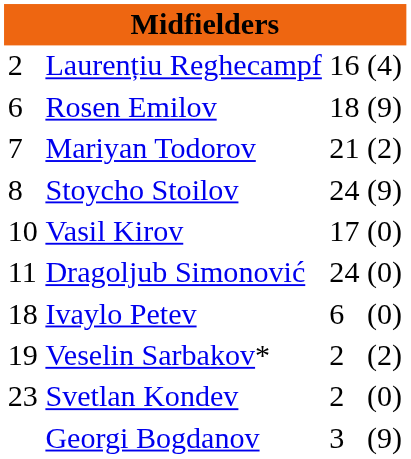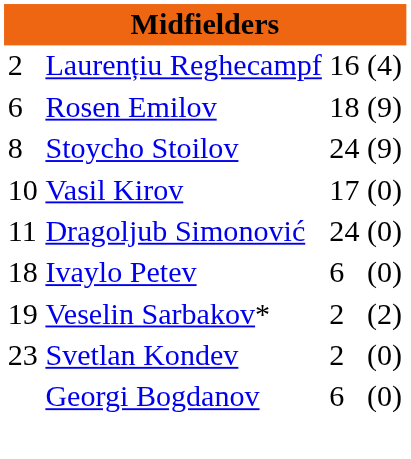 <table class="toccolours" border="0" cellpadding="2" cellspacing="0" align="left" style="margin:0.5em;">
 <tr>
 <th colspan="4" align="center" bgcolor="#ee6611"><span>Midfielders</span></th>
 </tr>
 <tr>
 <td>2</td>
 <td> <a href='#'>Laurențiu Reghecampf</a></td>
 <td>16</td>
 <td>(4)</td>
 </tr>
 <tr>
 <td>6</td>
 <td> <a href='#'>Rosen Emilov</a></td>
 <td>18</td>
 <td>(9)</td>
-</tr>
-<tr>
-<td>7</td>
-<td> <a href='#'>Mariyan Todorov</a></td>
-<td>21</td>
-<td>(2)</td>
 </tr>
 <tr>
 <td>8</td>
 <td> <a href='#'>Stoycho Stoilov</a></td>
 <td>24</td>
 <td>(9)</td>
 </tr>
 <tr>
 <td>10</td>
 <td> <a href='#'>Vasil Kirov</a></td>
 <td>17</td>
 <td>(0)</td>
 </tr>
 <tr>
 <td>11</td>
 <td> <a href='#'>Dragoljub Simonović</a></td>
 <td>24</td>
 <td>(0)</td>
 </tr>
 <tr>
 <td>18</td>
 <td> <a href='#'>Ivaylo Petev</a></td>
 <td>6</td>
 <td>(0)</td>
 </tr>
 <tr>
 <td>19</td>
 <td> <a href='#'>Veselin Sarbakov</a>*</td>
 <td>2</td>
 <td>(2)</td>
 </tr>
 <tr>
 <td>23</td>
 <td> <a href='#'>Svetlan Kondev</a></td>
 <td>2</td>
 <td>(0)</td>
 </tr>
 <tr>
 <td></td>
 <td> <a href='#'>Georgi Bogdanov</a></td>
-<td>3</td>
-<td>(9)</td>
+<td>6</td>
+<td>(0)</td>
 </tr>
 <tr>
 </tr>
 </table>
